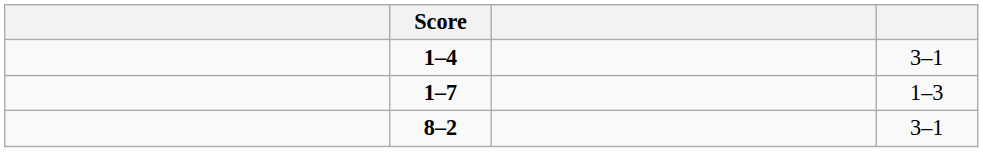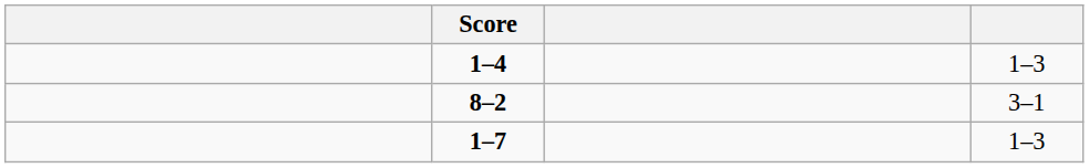 <table class="wikitable" style="text-align: center; ">
 <tr>
 <th align="right" width="270"></th>
 <th width="65">Score</th>
 <th align="left" width="270"></th>
 <th width="65"></th>
 </tr>
 <tr>
 <td align="left"></td>
 <td><strong>1–4</strong></td>
 <td align="left"><strong></strong></td>
+<td>1–3 <strong></strong></td>
+</tr>
+<tr>
+<td align="left"><strong></strong></td>
+<td><strong>8–2</strong></td>
+<td align="left"></td>
 <td>3–1 <strong></strong></td>
 </tr>
 <tr>
 <td align="left"></td>
 <td><strong>1–7</strong></td>
 <td align="left"><strong></strong></td>
 <td>1–3 <strong></strong></td>
 </tr>
-<tr>
-<td align="left"><strong></strong></td>
-<td><strong>8–2</strong></td>
-<td align="left"></td>
-<td>3–1 <strong></strong></td>
-</tr>
 </table>
